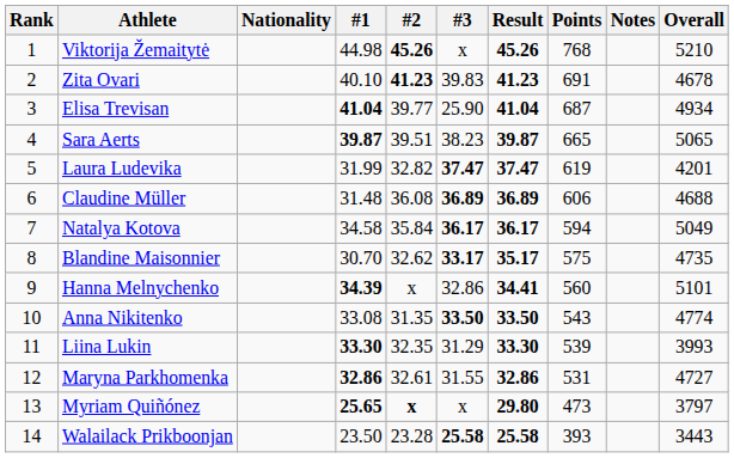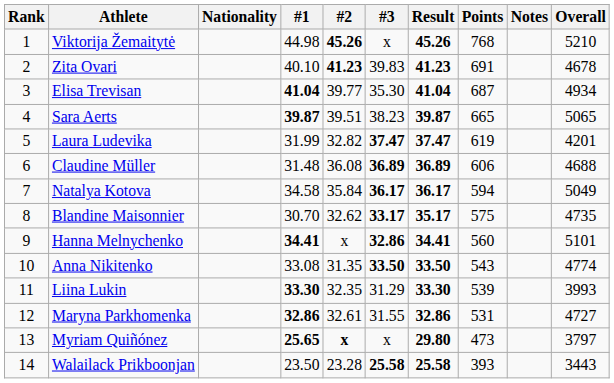 <table class="wikitable sortable" style="text-align:center">
 <tr>
 <th>Rank</th>
 <th>Athlete</th>
 <th>Nationality</th>
 <th>#1</th>
 <th>#2</th>
 <th>#3</th>
 <th>Result</th>
 <th>Points</th>
 <th>Notes</th>
 <th>Overall</th>
 </tr>
 <tr>
 <td>1</td>
 <td align=left><a href='#'>Viktorija Žemaitytė</a></td>
 <td align=left></td>
 <td>44.98</td>
 <td><strong>45.26</strong></td>
 <td>x</td>
 <td><strong>45.26</strong></td>
 <td>768</td>
 <td></td>
 <td>5210</td>
 </tr>
 <tr>
 <td>2</td>
 <td align=left><a href='#'>Zita Ovari</a></td>
 <td align=left></td>
 <td>40.10</td>
 <td><strong>41.23</strong></td>
 <td>39.83</td>
 <td><strong>41.23</strong></td>
 <td>691</td>
 <td></td>
 <td>4678</td>
 </tr>
 <tr>
 <td>3</td>
 <td align=left><a href='#'>Elisa Trevisan</a></td>
 <td align=left></td>
 <td><strong>41.04</strong></td>
 <td>39.77</td>
-<td>25.90</td>
+<td>35.30</td>
 <td><strong>41.04</strong></td>
 <td>687</td>
 <td></td>
 <td>4934</td>
 </tr>
 <tr>
 <td>4</td>
 <td align=left><a href='#'>Sara Aerts</a></td>
 <td align=left></td>
 <td><strong>39.87</strong></td>
 <td>39.51</td>
 <td>38.23</td>
 <td><strong>39.87</strong></td>
 <td>665</td>
 <td></td>
 <td>5065</td>
 </tr>
 <tr>
 <td>5</td>
 <td align=left><a href='#'>Laura Ludevika</a></td>
 <td align=left></td>
 <td>31.99</td>
 <td>32.82</td>
 <td><strong>37.47</strong></td>
 <td><strong>37.47</strong></td>
 <td>619</td>
 <td></td>
 <td>4201</td>
 </tr>
 <tr>
 <td>6</td>
 <td align=left><a href='#'>Claudine Müller</a></td>
 <td align=left></td>
 <td>31.48</td>
 <td>36.08</td>
 <td><strong>36.89</strong></td>
 <td><strong>36.89</strong></td>
 <td>606</td>
 <td></td>
 <td>4688</td>
 </tr>
 <tr>
 <td>7</td>
 <td align=left><a href='#'>Natalya Kotova</a></td>
 <td align=left></td>
 <td>34.58</td>
 <td>35.84</td>
 <td><strong>36.17</strong></td>
 <td><strong>36.17</strong></td>
 <td>594</td>
 <td></td>
 <td>5049</td>
 </tr>
 <tr>
 <td>8</td>
 <td align=left><a href='#'>Blandine Maisonnier</a></td>
 <td align=left></td>
 <td>30.70</td>
 <td>32.62</td>
 <td><strong>33.17</strong></td>
 <td><strong>35.17</strong></td>
 <td>575</td>
 <td></td>
 <td>4735</td>
 </tr>
 <tr>
 <td>9</td>
 <td align=left><a href='#'>Hanna Melnychenko</a></td>
 <td align=left></td>
-<td><strong>34.39</strong></td>
+<td><strong>34.41</strong></td>
 <td>x</td>
-<td>32.86</td>
+<td><strong>32.86</strong></td>
 <td><strong>34.41</strong></td>
 <td>560</td>
 <td></td>
 <td>5101</td>
 </tr>
 <tr>
 <td>10</td>
 <td align=left><a href='#'>Anna Nikitenko</a></td>
 <td align=left></td>
 <td>33.08</td>
 <td>31.35</td>
 <td><strong>33.50</strong></td>
 <td><strong>33.50</strong></td>
 <td>543</td>
 <td></td>
 <td>4774</td>
 </tr>
 <tr>
 <td>11</td>
 <td align=left><a href='#'>Liina Lukin</a></td>
 <td align=left></td>
 <td><strong>33.30</strong></td>
 <td>32.35</td>
 <td>31.29</td>
 <td><strong>33.30</strong></td>
 <td>539</td>
 <td></td>
 <td>3993</td>
 </tr>
 <tr>
 <td>12</td>
 <td align=left><a href='#'>Maryna Parkhomenka</a></td>
 <td align=left></td>
 <td><strong>32.86</strong></td>
 <td>32.61</td>
 <td>31.55</td>
 <td><strong>32.86</strong></td>
 <td>531</td>
 <td></td>
 <td>4727</td>
 </tr>
 <tr>
 <td>13</td>
 <td align=left><a href='#'>Myriam Quiñónez</a></td>
 <td align=left></td>
 <td><strong>25.65</strong></td>
 <td><strong>x</strong></td>
 <td>x</td>
 <td><strong>29.80</strong></td>
 <td>473</td>
 <td></td>
 <td>3797</td>
 </tr>
 <tr>
 <td>14</td>
 <td align=left><a href='#'>Walailack Prikboonjan</a></td>
 <td align=left></td>
 <td>23.50</td>
 <td>23.28</td>
 <td><strong>25.58</strong></td>
 <td><strong>25.58</strong></td>
 <td>393</td>
 <td></td>
 <td>3443</td>
 </tr>
 </table>
